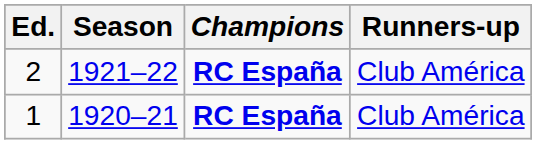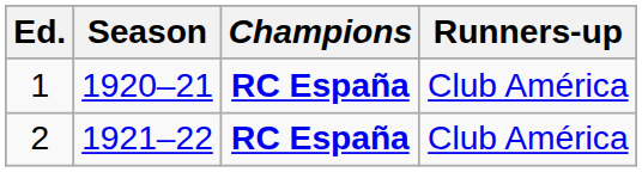 <table class="wikitable" style="text-align: center;">
 <tr>
 <th>Ed.</th>
 <th>Season</th>
 <th><em>Champions</em></th>
 <th>Runners-up</th>
 </tr>
 <tr>
+<td>1</td>
+<td><a href='#'>1920–21</a></td>
+<td><strong><a href='#'>RC España</a></strong></td>
+<td><a href='#'>Club América</a></td>
+</tr>
+<tr>
 <td>2</td>
 <td><a href='#'>1921–22</a></td>
 <td><strong><a href='#'>RC España</a></strong></td>
 <td><a href='#'>Club América</a></td>
 </tr>
-<tr>
-<td>1</td>
-<td><a href='#'>1920–21</a></td>
-<td><strong><a href='#'>RC España</a></strong></td>
-<td><a href='#'>Club América</a></td>
-</tr>
 </table>
